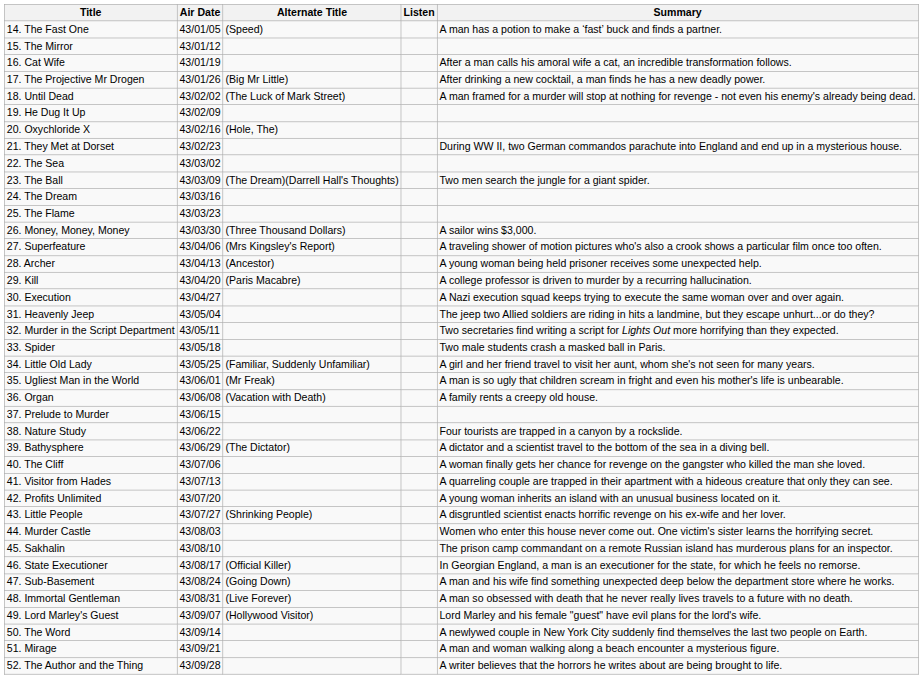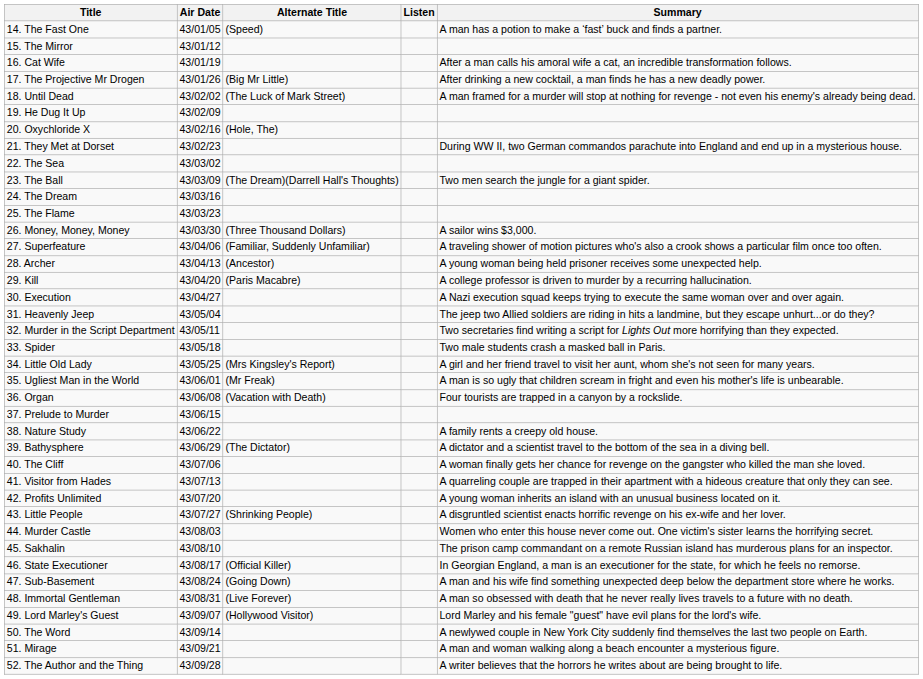 <table class="wikitable">
 <tr>
 <th>Title</th>
 <th>Air Date</th>
 <th>Alternate Title</th>
 <th>Listen</th>
 <th>Summary</th>
 </tr>
 <tr>
 <td>14. The Fast One</td>
 <td>43/01/05</td>
 <td>(Speed)</td>
 <td></td>
 <td>A man has a potion to make a ‘fast’ buck and finds a partner.</td>
 </tr>
 <tr>
 <td>15. The Mirror</td>
 <td>43/01/12</td>
 <td></td>
 <td></td>
 <td></td>
 </tr>
 <tr>
 <td>16. Cat Wife</td>
 <td>43/01/19</td>
 <td></td>
 <td></td>
 <td>After a man calls his amoral wife a cat, an incredible transformation follows.</td>
 </tr>
 <tr>
 <td>17. The Projective Mr Drogen</td>
 <td>43/01/26</td>
 <td>(Big Mr Little)</td>
 <td></td>
 <td>After drinking a new cocktail, a man finds he has a new deadly power.</td>
 </tr>
 <tr>
 <td>18. Until Dead</td>
 <td>43/02/02</td>
 <td>(The Luck of Mark Street)</td>
 <td></td>
 <td>A man framed for a murder will stop at nothing for revenge - not even his enemy's already being dead.</td>
 </tr>
 <tr>
 <td>19. He Dug It Up</td>
 <td>43/02/09</td>
 <td></td>
 <td></td>
 <td></td>
 </tr>
 <tr>
 <td>20. Oxychloride X</td>
 <td>43/02/16</td>
 <td>(Hole, The)</td>
 <td></td>
 <td></td>
 </tr>
 <tr>
 <td>21. They Met at Dorset</td>
 <td>43/02/23</td>
 <td></td>
 <td></td>
 <td>During WW II, two German commandos parachute into England and end up in a mysterious house.</td>
 </tr>
 <tr>
 <td>22. The Sea</td>
 <td>43/03/02</td>
 <td></td>
 <td></td>
 <td></td>
 </tr>
 <tr>
 <td>23. The Ball</td>
 <td>43/03/09</td>
 <td>(The Dream)(Darrell Hall's Thoughts)</td>
 <td></td>
 <td>Two men search the jungle for a giant spider.</td>
 </tr>
 <tr>
 <td>24. The Dream</td>
 <td>43/03/16</td>
 <td></td>
 <td></td>
 <td></td>
 </tr>
 <tr>
 <td>25. The Flame</td>
 <td>43/03/23</td>
 <td></td>
 <td></td>
 <td></td>
 </tr>
 <tr>
 <td>26. Money, Money, Money</td>
 <td>43/03/30</td>
 <td>(Three Thousand Dollars)</td>
 <td></td>
 <td>A sailor wins $3,000.</td>
 </tr>
 <tr>
 <td>27. Superfeature</td>
 <td>43/04/06</td>
-<td>(Mrs Kingsley's Report)</td>
+<td>(Familiar, Suddenly Unfamiliar)</td>
 <td></td>
 <td>A traveling shower of motion pictures who's also a crook shows a particular film once too often.</td>
 </tr>
 <tr>
 <td>28. Archer</td>
 <td>43/04/13</td>
 <td>(Ancestor)</td>
 <td></td>
 <td>A young woman being held prisoner receives some unexpected help.</td>
 </tr>
 <tr>
 <td>29. Kill</td>
 <td>43/04/20</td>
 <td>(Paris Macabre)</td>
 <td></td>
 <td>A college professor is driven to murder by a recurring hallucination.</td>
 </tr>
 <tr>
 <td>30. Execution</td>
 <td>43/04/27</td>
 <td></td>
 <td></td>
 <td>A Nazi execution squad keeps trying to execute the same woman over and over again.</td>
 </tr>
 <tr>
 <td>31. Heavenly Jeep</td>
 <td>43/05/04</td>
 <td></td>
 <td></td>
 <td>The jeep two Allied soldiers are riding in hits a landmine, but they escape unhurt...or do they?</td>
 </tr>
 <tr>
 <td>32. Murder in the Script Department</td>
 <td>43/05/11</td>
 <td></td>
 <td></td>
 <td>Two secretaries find writing a script for <em>Lights Out</em> more horrifying than they expected.</td>
 </tr>
 <tr>
 <td>33. Spider</td>
 <td>43/05/18</td>
 <td></td>
 <td></td>
 <td>Two male students crash a masked ball in Paris.</td>
 </tr>
 <tr>
 <td>34. Little Old Lady</td>
 <td>43/05/25</td>
-<td>(Familiar, Suddenly Unfamiliar)</td>
+<td>(Mrs Kingsley's Report)</td>
 <td></td>
 <td>A girl and her friend travel to visit her aunt, whom she's not seen for many years.</td>
 </tr>
 <tr>
 <td>35. Ugliest Man in the World</td>
 <td>43/06/01</td>
 <td>(Mr Freak)</td>
 <td></td>
 <td>A man is so ugly that children scream in fright and even his mother's life is unbearable.</td>
 </tr>
 <tr>
 <td>36. Organ</td>
 <td>43/06/08</td>
 <td>(Vacation with Death)</td>
 <td></td>
-<td>A family rents a creepy old house.</td>
+<td>Four tourists are trapped in a canyon by a rockslide.</td>
 </tr>
 <tr>
 <td>37. Prelude to Murder</td>
 <td>43/06/15</td>
 <td></td>
 <td></td>
 <td></td>
 </tr>
 <tr>
 <td>38. Nature Study</td>
 <td>43/06/22</td>
 <td></td>
 <td></td>
-<td>Four tourists are trapped in a canyon by a rockslide.</td>
+<td>A family rents a creepy old house.</td>
 </tr>
 <tr>
 <td>39. Bathysphere</td>
 <td>43/06/29</td>
 <td>(The Dictator)</td>
 <td></td>
 <td>A dictator and a scientist travel to the bottom of the sea in a diving bell.</td>
 </tr>
 <tr>
 <td>40. The Cliff</td>
 <td>43/07/06</td>
 <td></td>
 <td></td>
 <td>A woman finally gets her chance for revenge on the gangster who killed the man she loved.</td>
 </tr>
 <tr>
 <td>41. Visitor from Hades</td>
 <td>43/07/13</td>
 <td></td>
 <td></td>
 <td>A quarreling couple are trapped in their apartment with a hideous creature that only they can see.</td>
 </tr>
 <tr>
 <td>42. Profits Unlimited</td>
 <td>43/07/20</td>
 <td></td>
 <td></td>
 <td>A young woman inherits an island with an unusual business located on it.</td>
 </tr>
 <tr>
 <td>43. Little People</td>
 <td>43/07/27</td>
 <td>(Shrinking People)</td>
 <td></td>
 <td>A disgruntled scientist enacts horrific revenge on his ex-wife and her lover.</td>
 </tr>
 <tr>
 <td>44. Murder Castle</td>
 <td>43/08/03</td>
 <td></td>
 <td></td>
 <td>Women who enter this house never come out. One victim's sister learns the horrifying secret.</td>
 </tr>
 <tr>
 <td>45. Sakhalin</td>
 <td>43/08/10</td>
 <td></td>
 <td></td>
 <td>The prison camp commandant on a remote Russian island has murderous plans for an inspector.</td>
 </tr>
 <tr>
 <td>46. State Executioner</td>
 <td>43/08/17</td>
 <td>(Official Killer)</td>
 <td></td>
 <td>In Georgian England, a man is an executioner for the state, for which he feels no remorse.</td>
 </tr>
 <tr>
 <td>47. Sub-Basement</td>
 <td>43/08/24</td>
 <td>(Going Down)</td>
 <td></td>
 <td>A man and his wife find something unexpected deep below the department store where he works.</td>
 </tr>
 <tr>
 <td>48. Immortal Gentleman</td>
 <td>43/08/31</td>
 <td>(Live Forever)</td>
 <td></td>
 <td>A man so obsessed with death that he never really lives travels to a future with no death.</td>
 </tr>
 <tr>
 <td>49. Lord Marley's Guest</td>
 <td>43/09/07</td>
 <td>(Hollywood Visitor)</td>
 <td></td>
 <td>Lord Marley and his female "guest" have evil plans for the lord's wife.</td>
 </tr>
 <tr>
 <td>50. The Word</td>
 <td>43/09/14</td>
 <td></td>
 <td></td>
 <td>A newlywed couple in New York City suddenly find themselves the last two people on Earth.</td>
 </tr>
 <tr>
 <td>51. Mirage</td>
 <td>43/09/21</td>
 <td></td>
 <td></td>
 <td>A man and woman walking along a beach encounter a mysterious figure.</td>
 </tr>
 <tr>
 <td>52. The Author and the Thing</td>
 <td>43/09/28</td>
 <td></td>
 <td></td>
 <td>A writer believes that the horrors he writes about are being brought to life.</td>
 </tr>
 </table>
